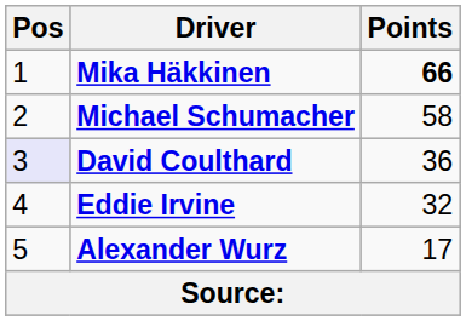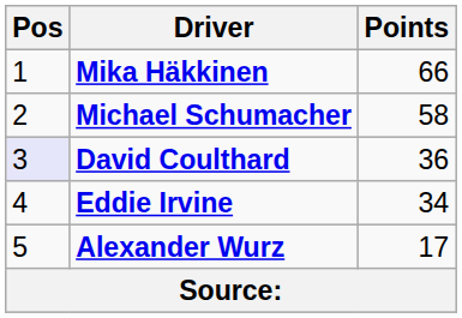 <table class="wikitable" style="font-size: 95%;">
 <tr>
 <th>Pos</th>
 <th>Driver</th>
 <th>Points</th>
 </tr>
 <tr>
 <td>1</td>
 <td> <strong><a href='#'>Mika Häkkinen</a></strong></td>
-<td align="right"><strong>66</strong></td>
+<td align="right">66</td>
 </tr>
 <tr>
 <td>2</td>
 <td> <strong><a href='#'>Michael Schumacher</a></strong></td>
 <td align="right">58</td>
 </tr>
 <tr>
 <td style="background: lavender;">3</td>
 <td> <strong><a href='#'>David Coulthard</a></strong></td>
 <td align="right">36</td>
 </tr>
 <tr>
 <td>4</td>
 <td> <strong><a href='#'>Eddie Irvine</a></strong></td>
-<td align="right">32</td>
+<td align="right">34</td>
 </tr>
 <tr>
 <td>5</td>
 <td> <strong><a href='#'>Alexander Wurz</a></strong></td>
 <td align="right">17</td>
 </tr>
 <tr>
 <th colspan=4>Source:</th>
 </tr>
 </table>
